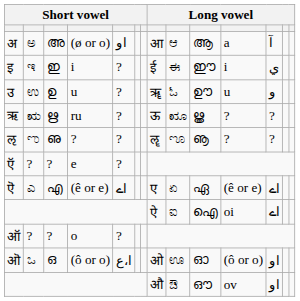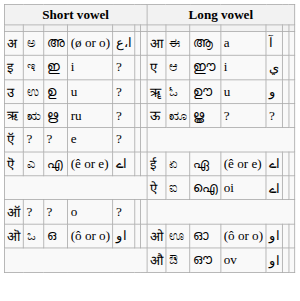 <table class="wikitable">
 <tr>
 <th colspan="7"><strong>Short vowel</strong></th>
 <th colspan="7"><strong>Long vowel</strong></th>
 </tr>
 <tr>
 <th></th>
 <th></th>
 <th></th>
 <th></th>
 <th></th>
 <th></th>
 <th></th>
 <th></th>
 <th></th>
 <th></th>
 <th></th>
 <th></th>
 <th></th>
 <th></th>
 </tr>
 <tr>
 <td>अ</td>
 <td>ಅ</td>
 <td>അ</td>
 <td>(ø or o)</td>
-<td>او</td>
+<td>ا،ع</td>
 <td></td>
 <td></td>
 <td>आ</td>
-<td>ಆ</td>
+<td>ಈ</td>
 <td>ആ</td>
 <td>a</td>
 <td>آ</td>
 <td></td>
 <td></td>
 </tr>
 <tr>
 <td>इ</td>
 <td>ಇ</td>
 <td>ഇ</td>
 <td>i</td>
 <td>?</td>
 <td></td>
 <td></td>
-<td>ई</td>
-<td>ಈ</td>
+<td>ए</td>
+<td>ಆ</td>
 <td>ഈ</td>
 <td>i</td>
 <td>ي</td>
 <td></td>
 <td></td>
 </tr>
 <tr>
 <td>उ</td>
 <td>ಉ</td>
 <td>ഉ</td>
 <td>u</td>
 <td>?</td>
 <td></td>
 <td></td>
 <td>ॠ</td>
 <td>ಓ</td>
 <td>ഊ</td>
 <td>u</td>
 <td>و</td>
 <td></td>
 <td></td>
 </tr>
 <tr>
 <td>ऋ</td>
 <td>ಋ</td>
 <td>ഋ</td>
 <td>ru</td>
 <td>?</td>
 <td></td>
 <td></td>
 <td>ऊ</td>
 <td>ೠ</td>
 <td>ൠ</td>
 <td>?</td>
 <td>?</td>
 <td></td>
 <td></td>
 </tr>
 <tr>
-<td>ऌ</td>
-<td>ಌ</td>
-<td>ഌ</td>
-<td>?</td>
-<td>?</td>
-<td></td>
-<td></td>
-<td>ॡ</td>
-<td>ೡ</td>
-<td>ൡ</td>
-<td>?</td>
-<td>?</td>
-<td></td>
-<td></td>
-</tr>
-<tr>
 <td>ऍ</td>
 <td>?</td>
 <td>?</td>
 <td>e</td>
 <td>?</td>
 <td></td>
 <td></td>
 <td colspan="7"></td>
 </tr>
 <tr>
 <td>ऎ</td>
 <td>ಎ</td>
 <td>എ</td>
 <td>(ê or e)</td>
 <td>اے</td>
 <td></td>
 <td></td>
-<td>ए</td>
+<td>ई</td>
 <td>ಏ</td>
 <td>ഏ</td>
 <td>(ê or e)</td>
 <td>اے</td>
 <td></td>
 <td></td>
 </tr>
 <tr>
 <td colspan="7"></td>
 <td>ऐ</td>
 <td>ಐ</td>
 <td>ഐ</td>
 <td>oi</td>
 <td>اے</td>
 <td></td>
 <td></td>
 </tr>
 <tr>
 <td>ऑ</td>
 <td>?</td>
 <td>?</td>
 <td>o</td>
 <td>?</td>
 <td></td>
 <td></td>
 <td colspan="7"></td>
 </tr>
 <tr>
 <td>ऒ</td>
 <td>ಒ</td>
 <td>ഒ</td>
 <td>(ô or o)</td>
-<td>ا،ع</td>
+<td>او</td>
 <td></td>
 <td></td>
 <td>ओ</td>
 <td>ಊ</td>
 <td>ഓ</td>
 <td>(ô or o)</td>
 <td>او</td>
 <td></td>
 <td></td>
 </tr>
 <tr>
 <td colspan="7"></td>
 <td>औ</td>
 <td>ಔ</td>
 <td>ഔ</td>
 <td>ov</td>
 <td>او</td>
 <td></td>
 <td></td>
 </tr>
 </table>
